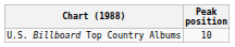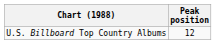 <table class="wikitable">
 <tr>
 <th>Chart (1988)</th>
 <th>Peak<br>position</th>
 </tr>
 <tr>
 <td>U.S. <em>Billboard</em> Top Country Albums</td>
-<td align="center">10</td>
+<td align="center">12</td>
 </tr>
 </table>
